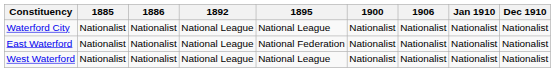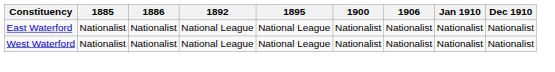 <table class="wikitable sortable">
 <tr>
 <th>Constituency</th>
 <th>1885</th>
 <th>1886</th>
 <th>1892</th>
 <th>1895</th>
 <th>1900</th>
 <th>1906</th>
 <th>Jan 1910</th>
 <th>Dec 1910</th>
 </tr>
 <tr>
-<td><a href='#'>Waterford City</a></td>
+<td><a href='#'>East Waterford</a></td>
 <td bgcolor=>Nationalist</td>
 <td bgcolor=>Nationalist</td>
 <td bgcolor=>National League</td>
 <td bgcolor=>National League</td>
-<td bgcolor=>Nationalist</td>
-<td bgcolor=>Nationalist</td>
-<td bgcolor=>Nationalist</td>
-<td bgcolor=>Nationalist</td>
-</tr>
-<tr>
-<td><a href='#'>East Waterford</a></td>
-<td bgcolor=>Nationalist</td>
-<td bgcolor=>Nationalist</td>
-<td bgcolor=>National League</td>
-<td bgcolor=>National Federation</td>
 <td bgcolor=>Nationalist</td>
 <td bgcolor=>Nationalist</td>
 <td bgcolor=>Nationalist</td>
 <td bgcolor=>Nationalist</td>
 </tr>
 <tr>
 <td><a href='#'>West Waterford</a></td>
 <td bgcolor=>Nationalist</td>
 <td bgcolor=>Nationalist</td>
 <td bgcolor=>National League</td>
 <td bgcolor=>National League</td>
 <td bgcolor=>Nationalist</td>
 <td bgcolor=>Nationalist</td>
 <td bgcolor=>Nationalist</td>
 <td bgcolor=>Nationalist</td>
 </tr>
 </table>
